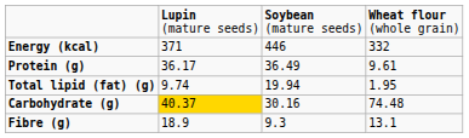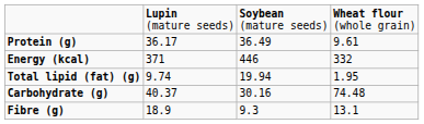 <table class="wikitable">
 <tr>
 <td><strong> </strong></td>
 <td><strong>Lupin</strong><br>(mature seeds)</td>
 <td><strong>Soybean</strong><br>(mature seeds)</td>
 <td><strong>Wheat flour</strong><br>(whole grain)</td>
 </tr>
 <tr>
+<td><strong>Protein (g)</strong></td>
+<td>36.17</td>
+<td>36.49</td>
+<td>9.61</td>
+</tr>
+<tr>
 <td><strong>Energy (kcal)</strong></td>
 <td>371</td>
 <td>446</td>
 <td>332</td>
-</tr>
-<tr>
-<td><strong>Protein (g)</strong></td>
-<td>36.17</td>
-<td>36.49</td>
-<td>9.61</td>
 </tr>
 <tr>
 <td><strong>Total lipid (fat) (g)</strong></td>
 <td>9.74</td>
 <td>19.94</td>
 <td>1.95</td>
 </tr>
 <tr>
 <td><strong>Carbohydrate (g)</strong></td>
-<td style="background: gold;">40.37</td>
+<td>40.37</td>
 <td>30.16</td>
 <td>74.48</td>
 </tr>
 <tr>
 <td><strong>Fibre (g)</strong></td>
 <td>18.9</td>
 <td>9.3</td>
 <td>13.1</td>
 </tr>
 </table>
